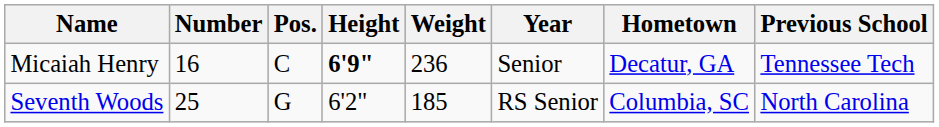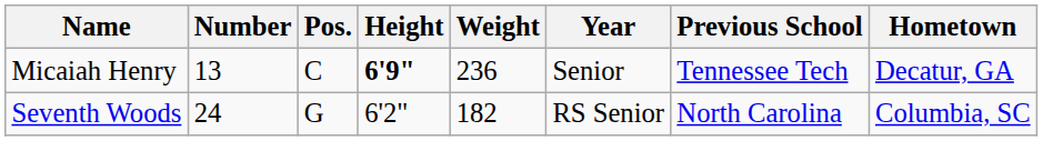 <table class="wikitable sortable" border="1">
 <tr>
 <th>Name</th>
 <th>Number</th>
 <th>Pos.</th>
 <th>Height</th>
 <th>Weight</th>
 <th>Year</th>
+<th class="unsortable">Previous School</th>
 <th>Hometown</th>
-<th class="unsortable">Previous School</th>
 </tr>
 <tr>
 <td>Micaiah Henry</td>
-<td>16</td>
+<td>13</td>
 <td>C</td>
 <td><strong>6'9"</strong></td>
 <td>236</td>
 <td>Senior</td>
+<td><a href='#'>Tennessee Tech</a></td>
 <td><a href='#'>Decatur, GA</a></td>
-<td><a href='#'>Tennessee Tech</a></td>
 </tr>
 <tr>
 <td><a href='#'>Seventh Woods</a></td>
-<td>25</td>
+<td>24</td>
 <td>G</td>
 <td>6'2"</td>
-<td>185</td>
+<td>182</td>
 <td>RS Senior</td>
+<td><a href='#'>North Carolina</a></td>
 <td><a href='#'>Columbia, SC</a></td>
-<td><a href='#'>North Carolina</a></td>
 </tr>
 </table>
